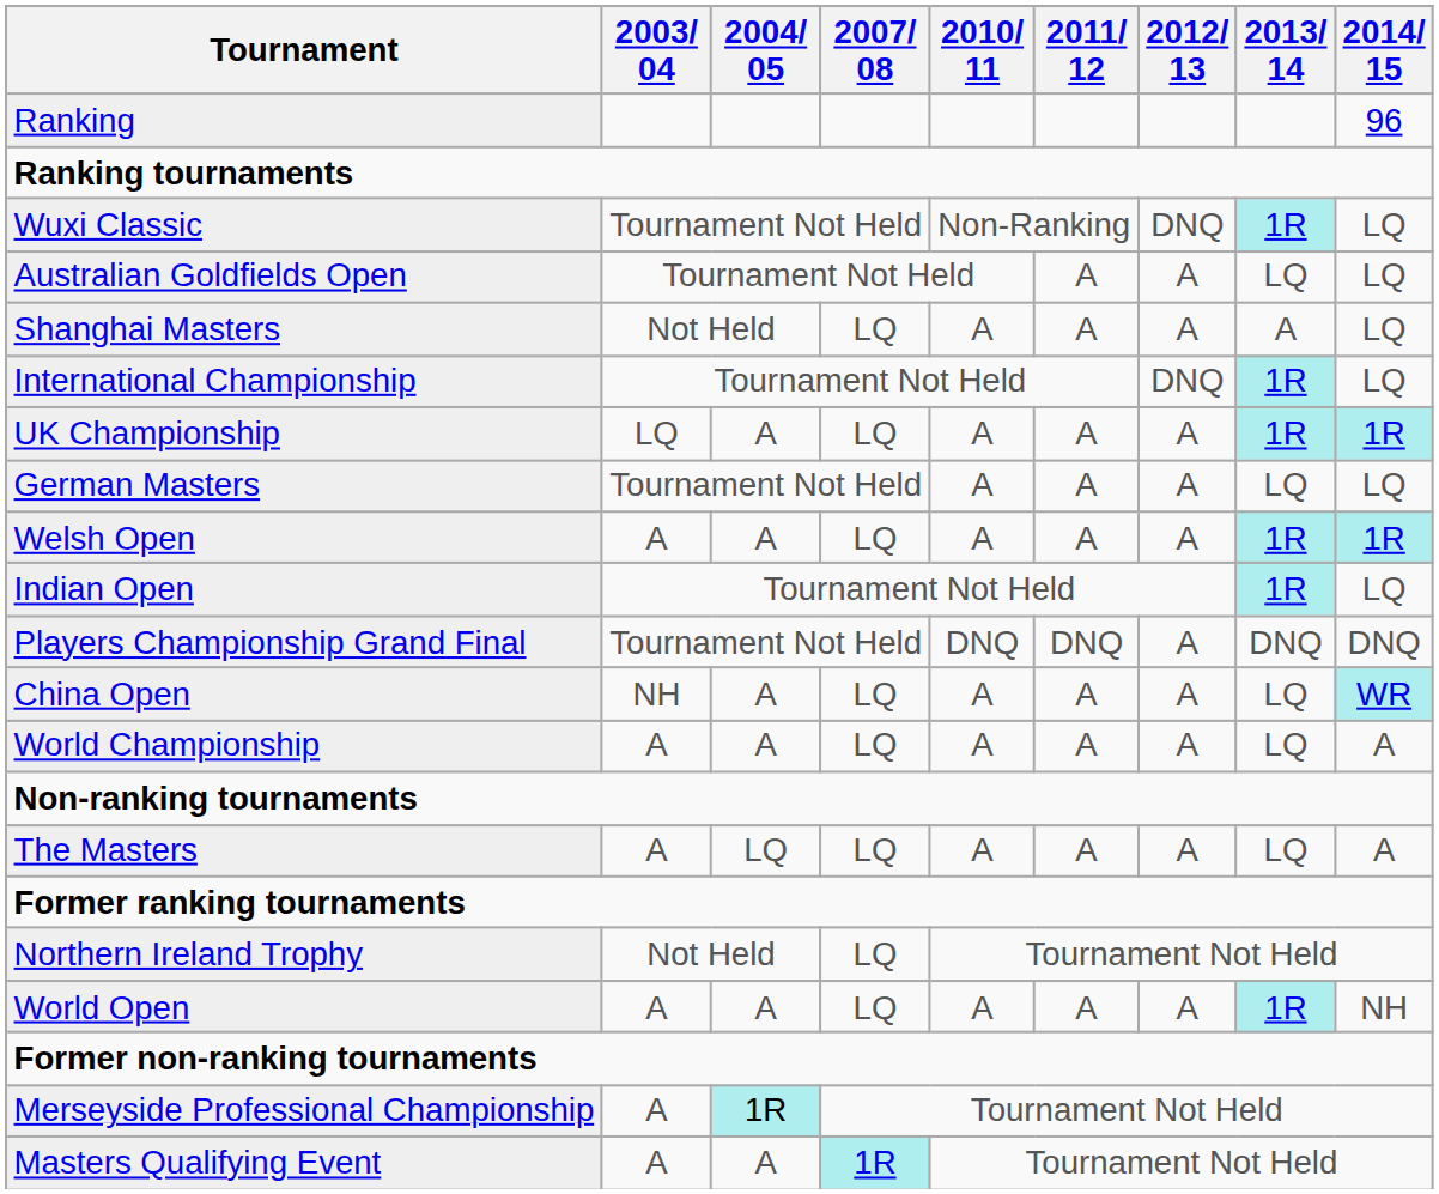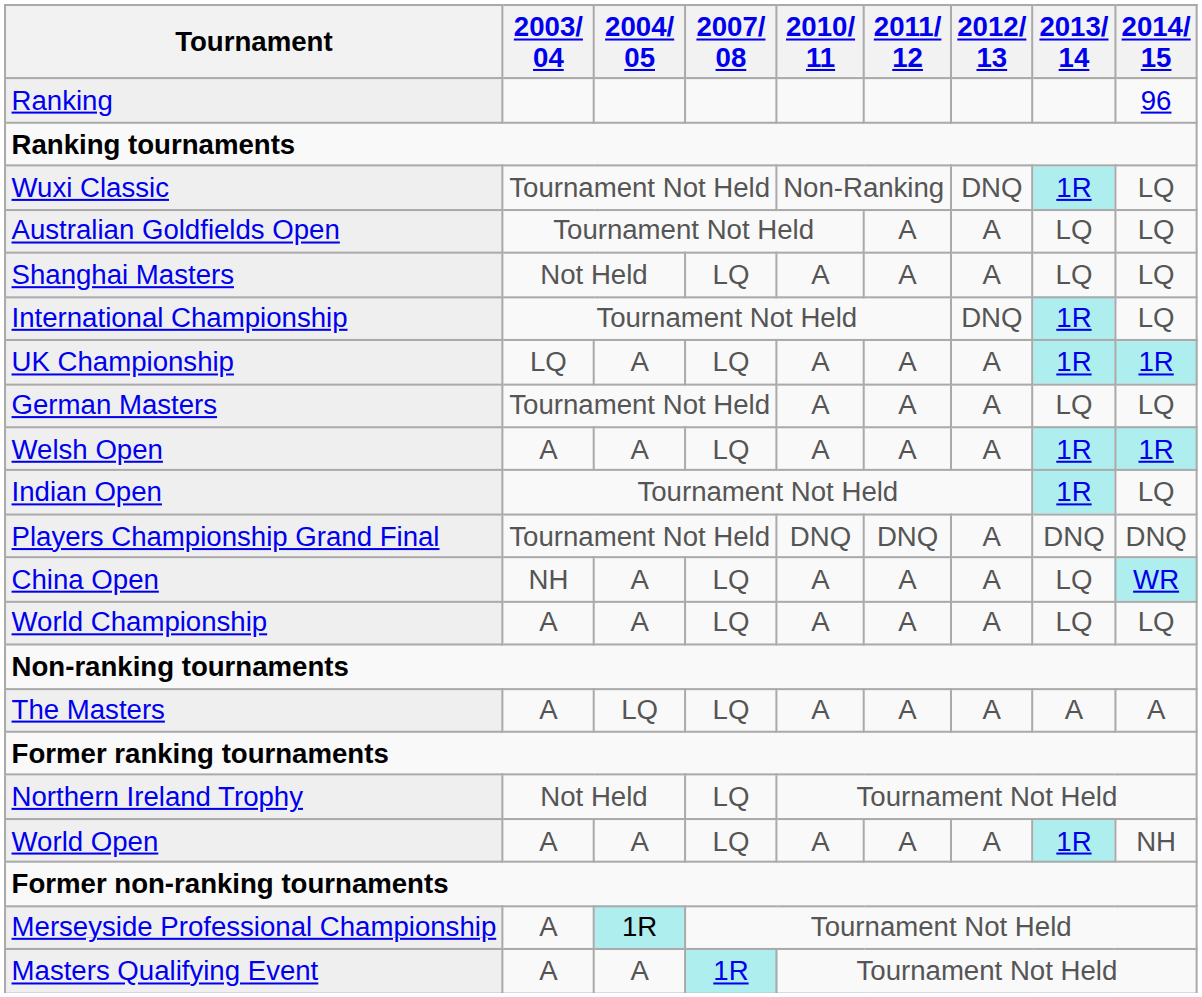 <table class="wikitable" style="font-size:85%;">
 <tr>
 <th>Tournament</th>
 <th><a href='#'>2003/<br>04</a></th>
 <th><a href='#'>2004/<br>05</a></th>
 <th><a href='#'>2007/<br>08</a></th>
 <th><a href='#'>2010/<br>11</a></th>
 <th><a href='#'>2011/<br>12</a></th>
 <th><a href='#'>2012/<br>13</a></th>
 <th><a href='#'>2013/<br>14</a></th>
 <th><a href='#'>2014/<br>15</a></th>
 </tr>
 <tr>
 <td style="background:#EFEFEF;"><a href='#'>Ranking</a></td>
 <td align="center"></td>
 <td align="center"></td>
 <td align="center"></td>
 <td align="center"></td>
 <td align="center"></td>
 <td align="center"></td>
 <td align="center"></td>
 <td align="center"><a href='#'>96</a></td>
 </tr>
 <tr>
 <td colspan="10"><strong>Ranking tournaments</strong></td>
 </tr>
 <tr>
 <td style="background:#EFEFEF;"><a href='#'>Wuxi Classic</a></td>
 <td align="center" colspan="3" style="color:#555555;">Tournament Not Held</td>
 <td align="center" colspan="2" style="color:#555555;">Non-Ranking</td>
 <td align="center" style="color:#555555;">DNQ</td>
 <td align="center" style="background:#afeeee;"><a href='#'>1R</a></td>
 <td align="center" style="color:#555555;">LQ</td>
 </tr>
 <tr>
 <td style="background:#EFEFEF;"><a href='#'>Australian Goldfields Open</a></td>
 <td align="center" colspan="4" style="color:#555555;">Tournament Not Held</td>
 <td align="center" style="color:#555555;">A</td>
 <td align="center" style="color:#555555;">A</td>
 <td align="center" style="color:#555555;">LQ</td>
 <td align="center" style="color:#555555;">LQ</td>
 </tr>
 <tr>
 <td style="background:#EFEFEF;"><a href='#'>Shanghai Masters</a></td>
 <td align="center" colspan="2" style="color:#555555;">Not Held</td>
 <td align="center" style="color:#555555;">LQ</td>
 <td align="center" style="color:#555555;">A</td>
 <td align="center" style="color:#555555;">A</td>
 <td align="center" style="color:#555555;">A</td>
-<td align="center" style="color:#555555;">A</td>
+<td align="center" style="color:#555555;">LQ</td>
 <td align="center" style="color:#555555;">LQ</td>
 </tr>
 <tr>
 <td style="background:#EFEFEF;"><a href='#'>International Championship</a></td>
 <td align="center" colspan="5" style="color:#555555;">Tournament Not Held</td>
 <td align="center" style="color:#555555;">DNQ</td>
 <td align="center" style="background:#afeeee;"><a href='#'>1R</a></td>
 <td align="center" style="color:#555555;">LQ</td>
 </tr>
 <tr>
 <td style="background:#EFEFEF;"><a href='#'>UK Championship</a></td>
 <td align="center" style="color:#555555;">LQ</td>
 <td align="center" style="color:#555555;">A</td>
 <td align="center" style="color:#555555;">LQ</td>
 <td align="center" style="color:#555555;">A</td>
 <td align="center" style="color:#555555;">A</td>
 <td align="center" style="color:#555555;">A</td>
 <td align="center" style="background:#afeeee;"><a href='#'>1R</a></td>
 <td align="center" style="background:#afeeee;"><a href='#'>1R</a></td>
 </tr>
 <tr>
 <td style="background:#EFEFEF;"><a href='#'>German Masters</a></td>
 <td align="center" colspan="3" style="color:#555555;">Tournament Not Held</td>
 <td align="center" style="color:#555555;">A</td>
 <td align="center" style="color:#555555;">A</td>
 <td align="center" style="color:#555555;">A</td>
 <td align="center" style="color:#555555;">LQ</td>
 <td align="center" style="color:#555555;">LQ</td>
 </tr>
 <tr>
 <td style="background:#EFEFEF;"><a href='#'>Welsh Open</a></td>
 <td align="center" style="color:#555555;">A</td>
 <td align="center" style="color:#555555;">A</td>
 <td align="center" style="color:#555555;">LQ</td>
 <td align="center" style="color:#555555;">A</td>
 <td align="center" style="color:#555555;">A</td>
 <td align="center" style="color:#555555;">A</td>
 <td align="center" style="background:#afeeee;"><a href='#'>1R</a></td>
 <td align="center" style="background:#afeeee;"><a href='#'>1R</a></td>
 </tr>
 <tr>
 <td style="background:#EFEFEF;"><a href='#'>Indian Open</a></td>
 <td align="center" colspan="6" style="color:#555555;">Tournament Not Held</td>
 <td align="center" style="background:#afeeee;"><a href='#'>1R</a></td>
 <td align="center" style="color:#555555;">LQ</td>
 </tr>
 <tr>
 <td style="background:#EFEFEF;"><a href='#'>Players Championship Grand Final</a></td>
 <td align="center" colspan="3" style="color:#555555;">Tournament Not Held</td>
 <td align="center" style="color:#555555;">DNQ</td>
 <td align="center" style="color:#555555;">DNQ</td>
 <td align="center" style="color:#555555;">A</td>
 <td align="center" style="color:#555555;">DNQ</td>
 <td align="center" style="color:#555555;">DNQ</td>
 </tr>
 <tr>
 <td style="background:#EFEFEF;"><a href='#'>China Open</a></td>
 <td align="center" style="color:#555555;">NH</td>
 <td align="center" style="color:#555555;">A</td>
 <td align="center" style="color:#555555;">LQ</td>
 <td align="center" style="color:#555555;">A</td>
 <td align="center" style="color:#555555;">A</td>
 <td align="center" style="color:#555555;">A</td>
 <td align="center" style="color:#555555;">LQ</td>
 <td align="center" style="background:#afeeee;"><a href='#'>WR</a></td>
 </tr>
 <tr>
 <td style="background:#EFEFEF;"><a href='#'>World Championship</a></td>
 <td align="center" style="color:#555555;">A</td>
 <td align="center" style="color:#555555;">A</td>
 <td align="center" style="color:#555555;">LQ</td>
 <td align="center" style="color:#555555;">A</td>
 <td align="center" style="color:#555555;">A</td>
 <td align="center" style="color:#555555;">A</td>
 <td align="center" style="color:#555555;">LQ</td>
-<td align="center" style="color:#555555;">A</td>
+<td align="center" style="color:#555555;">LQ</td>
 </tr>
 <tr>
 <td colspan="10"><strong>Non-ranking tournaments</strong></td>
 </tr>
 <tr>
 <td style="background:#EFEFEF;"><a href='#'>The Masters</a></td>
 <td align="center" style="color:#555555;">A</td>
 <td align="center" style="color:#555555;">LQ</td>
 <td align="center" style="color:#555555;">LQ</td>
 <td align="center" style="color:#555555;">A</td>
 <td align="center" style="color:#555555;">A</td>
 <td align="center" style="color:#555555;">A</td>
-<td align="center" style="color:#555555;">LQ</td>
+<td align="center" style="color:#555555;">A</td>
 <td align="center" style="color:#555555;">A</td>
 </tr>
 <tr>
 <td colspan="10"><strong>Former ranking tournaments</strong></td>
 </tr>
 <tr>
 <td style="background:#EFEFEF;"><a href='#'>Northern Ireland Trophy</a></td>
 <td align="center" colspan="2" style="color:#555555;">Not Held</td>
 <td align="center" style="color:#555555;">LQ</td>
 <td align="center" colspan="10" style="color:#555555;">Tournament Not Held</td>
 </tr>
 <tr>
 <td style="background:#EFEFEF;"><a href='#'>World Open</a></td>
 <td align="center" style="color:#555555;">A</td>
 <td align="center" style="color:#555555;">A</td>
 <td align="center" style="color:#555555;">LQ</td>
 <td align="center" style="color:#555555;">A</td>
 <td align="center" style="color:#555555;">A</td>
 <td align="center" style="color:#555555;">A</td>
 <td align="center" style="background:#afeeee;"><a href='#'>1R</a></td>
 <td align="center" style="color:#555555;">NH</td>
 </tr>
 <tr>
 <td colspan="10"><strong>Former non-ranking tournaments</strong></td>
 </tr>
 <tr>
 <td style="background:#EFEFEF;"><a href='#'>Merseyside Professional Championship</a></td>
 <td align="center" style="color:#555555;">A</td>
 <td align="center" style="background:#afeeee;">1R</td>
 <td align="center" colspan="10" style="color:#555555;">Tournament Not Held</td>
 </tr>
 <tr>
 <td style="background:#EFEFEF;"><a href='#'>Masters Qualifying Event</a></td>
 <td align="center" style="color:#555555;">A</td>
 <td align="center" style="color:#555555;">A</td>
 <td align="center" style="background:#afeeee;"><a href='#'>1R</a></td>
 <td align="center" colspan="10" style="color:#555555;">Tournament Not Held<br></td>
 </tr>
 </table>
